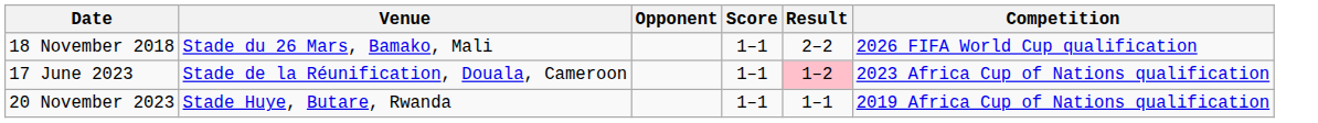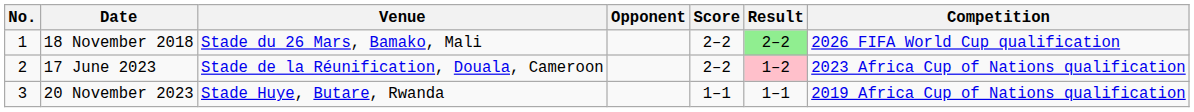 <table class="wikitable sortable">
 <tr>
+<th scope="col">No.</th>
 <th scope="col">Date</th>
 <th scope="col">Venue</th>
 <th scope="col">Opponent</th>
 <th scope="col">Score</th>
 <th scope="col">Result</th>
 <th scope="col">Competition</th>
 </tr>
 <tr>
+<td style="text-align:center">1</td>
 <td>18 November 2018</td>
 <td><a href='#'>Stade du 26 Mars</a>, <a href='#'>Bamako</a>, Mali</td>
 <td></td>
-<td style="text-align:center">1–1</td>
 <td style="text-align:center">2–2</td>
+<td style="background: lightgreen; text-align:center">2–2</td>
 <td><a href='#'>2026 FIFA World Cup qualification</a></td>
 </tr>
 <tr>
+<td style="text-align:center">2</td>
 <td>17 June 2023</td>
 <td><a href='#'>Stade de la Réunification</a>, <a href='#'>Douala</a>, Cameroon</td>
 <td></td>
-<td style="text-align:center">1–1</td>
+<td style="text-align:center">2–2</td>
 <td style="background: pink; text-align:center">1–2</td>
 <td><a href='#'>2023 Africa Cup of Nations qualification</a></td>
 </tr>
 <tr>
+<td style="text-align:center">3</td>
 <td>20 November 2023</td>
 <td><a href='#'>Stade Huye</a>, <a href='#'>Butare</a>, Rwanda</td>
 <td></td>
 <td style="text-align:center">1–1</td>
 <td style="text-align:center">1–1</td>
 <td><a href='#'>2019 Africa Cup of Nations qualification</a></td>
 </tr>
 </table>
